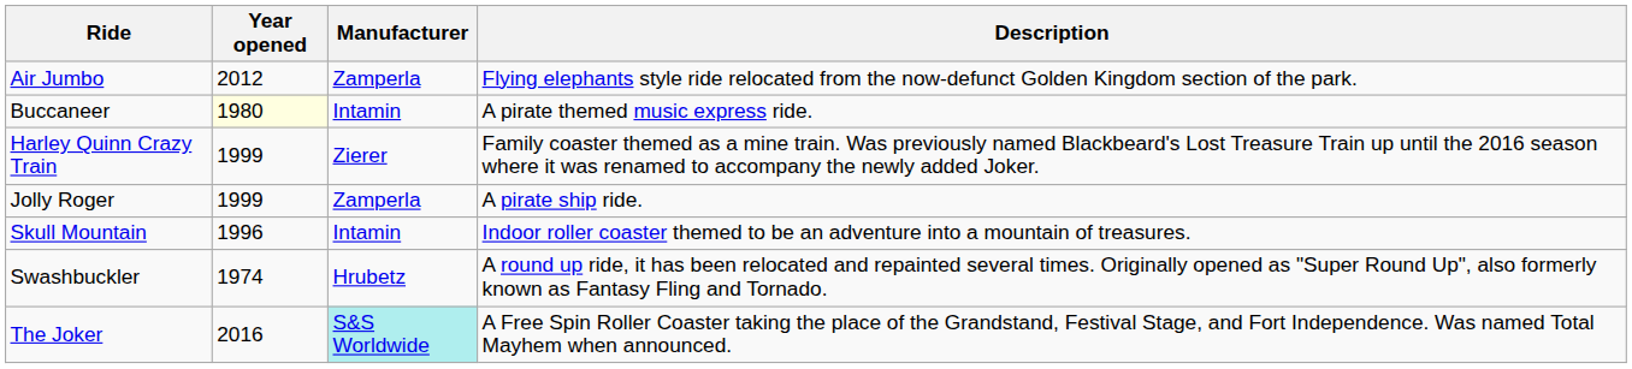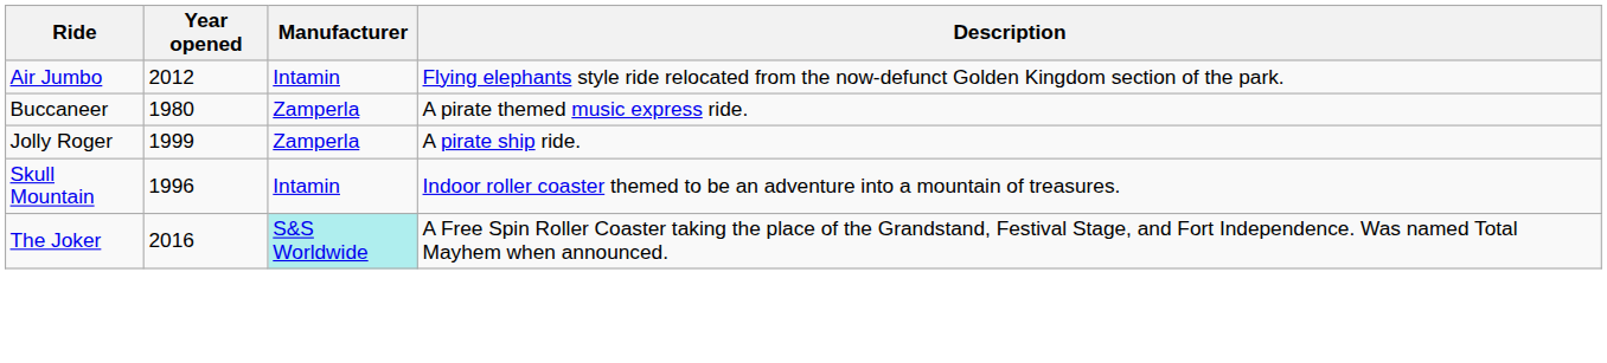 <table class="wikitable sortable">
 <tr>
 <th>Ride</th>
 <th>Year opened</th>
 <th>Manufacturer</th>
 <th>Description</th>
 </tr>
 <tr>
 <td><a href='#'>Air Jumbo</a></td>
 <td>2012</td>
-<td><a href='#'>Zamperla</a></td>
+<td><a href='#'>Intamin</a></td>
 <td><a href='#'>Flying elephants</a> style ride relocated from the now-defunct Golden Kingdom section of the park.</td>
 </tr>
 <tr>
 <td>Buccaneer</td>
-<td style="background: lightyellow;">1980</td>
-<td><a href='#'>Intamin</a></td>
+<td>1980</td>
+<td><a href='#'>Zamperla</a></td>
 <td>A pirate themed <a href='#'>music express</a> ride.</td>
-</tr>
-<tr>
-<td><a href='#'>Harley Quinn Crazy Train</a></td>
-<td>1999</td>
-<td><a href='#'>Zierer</a></td>
-<td>Family coaster themed as a mine train. Was previously named Blackbeard's Lost Treasure Train up until the 2016 season where it was renamed to accompany the newly added Joker.</td>
 </tr>
 <tr>
 <td>Jolly Roger</td>
 <td>1999</td>
 <td><a href='#'>Zamperla</a></td>
 <td>A <a href='#'>pirate ship</a> ride.</td>
 </tr>
 <tr>
 <td><a href='#'>Skull Mountain</a></td>
 <td>1996</td>
 <td><a href='#'>Intamin</a></td>
 <td><a href='#'>Indoor roller coaster</a> themed to be an adventure into a mountain of treasures.</td>
 </tr>
 <tr>
-<td>Swashbuckler</td>
-<td>1974</td>
-<td><a href='#'>Hrubetz</a></td>
-<td>A <a href='#'>round up</a> ride, it has been relocated and repainted several times. Originally opened as "Super Round Up", also formerly known as Fantasy Fling and Tornado.</td>
-</tr>
-<tr>
 <td><a href='#'>The Joker</a></td>
 <td>2016</td>
 <td style="background: paleturquoise;"><a href='#'>S&S Worldwide</a></td>
 <td>A Free Spin Roller Coaster taking the place of the Grandstand, Festival Stage, and Fort Independence. Was named Total Mayhem when announced.</td>
 </tr>
 </table>
